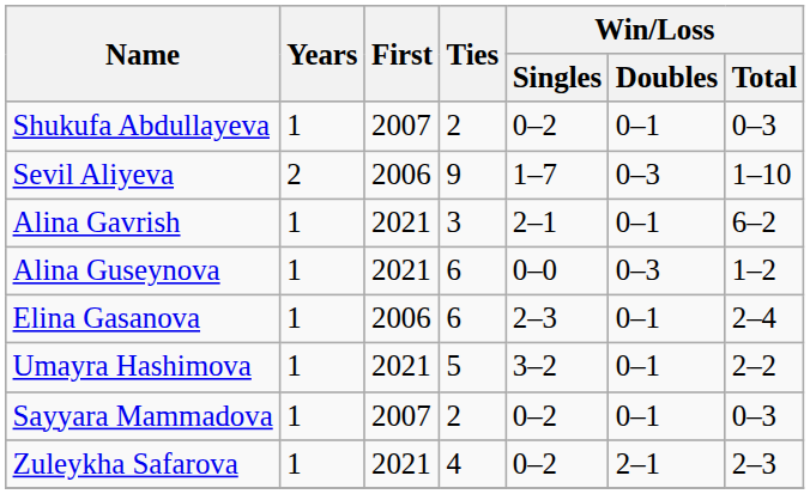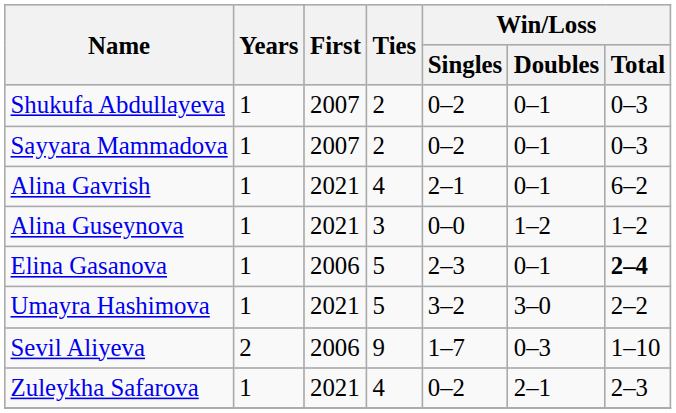 <table class="wikitable sortable" style=font-size:97%>
 <tr align="center">
 <th rowspan="2">Name</th>
 <th rowspan="2">Years</th>
 <th rowspan="2">First</th>
 <th rowspan="2">Ties</th>
 <th class="unsortable" colspan="3">Win/Loss</th>
 </tr>
 <tr>
 <th>Singles</th>
 <th>Doubles</th>
 <th>Total</th>
 </tr>
 <tr>
 <td><a href='#'>Shukufa Abdullayeva</a></td>
 <td>1</td>
 <td>2007</td>
 <td>2</td>
 <td>0–2</td>
 <td>0–1</td>
 <td>0–3</td>
 </tr>
 <tr>
-<td><a href='#'>Sevil Aliyeva</a></td>
+<td><a href='#'>Sayyara Mammadova</a></td>
+<td>1</td>
+<td>2007</td>
 <td>2</td>
-<td>2006</td>
-<td>9</td>
-<td>1–7</td>
+<td>0–2</td>
+<td>0–1</td>
 <td>0–3</td>
-<td>1–10</td>
 </tr>
 <tr>
 <td><a href='#'>Alina Gavrish</a></td>
 <td>1</td>
 <td>2021</td>
-<td>3</td>
+<td>4</td>
 <td>2–1</td>
 <td>0–1</td>
 <td>6–2</td>
 </tr>
 <tr>
 <td><a href='#'>Alina Guseynova</a></td>
 <td>1</td>
 <td>2021</td>
-<td>6</td>
+<td>3</td>
 <td>0–0</td>
-<td>0–3</td>
+<td>1–2</td>
 <td>1–2</td>
 </tr>
 <tr>
 <td><a href='#'>Elina Gasanova</a></td>
 <td>1</td>
 <td>2006</td>
-<td>6</td>
+<td>5</td>
 <td>2–3</td>
 <td>0–1</td>
-<td>2–4</td>
+<td><strong>2–4</strong></td>
 </tr>
 <tr>
 <td><a href='#'>Umayra Hashimova</a></td>
 <td>1</td>
 <td>2021</td>
 <td>5</td>
 <td>3–2</td>
-<td>0–1</td>
+<td>3–0</td>
 <td>2–2</td>
 </tr>
 <tr>
-<td><a href='#'>Sayyara Mammadova</a></td>
-<td>1</td>
-<td>2007</td>
+<td><a href='#'>Sevil Aliyeva</a></td>
 <td>2</td>
-<td>0–2</td>
-<td>0–1</td>
+<td>2006</td>
+<td>9</td>
+<td>1–7</td>
 <td>0–3</td>
+<td>1–10</td>
 </tr>
 <tr>
 <td><a href='#'>Zuleykha Safarova</a></td>
 <td>1</td>
 <td>2021</td>
 <td>4</td>
 <td>0–2</td>
 <td>2–1</td>
 <td>2–3</td>
 </tr>
 <tr>
 </tr>
 </table>
